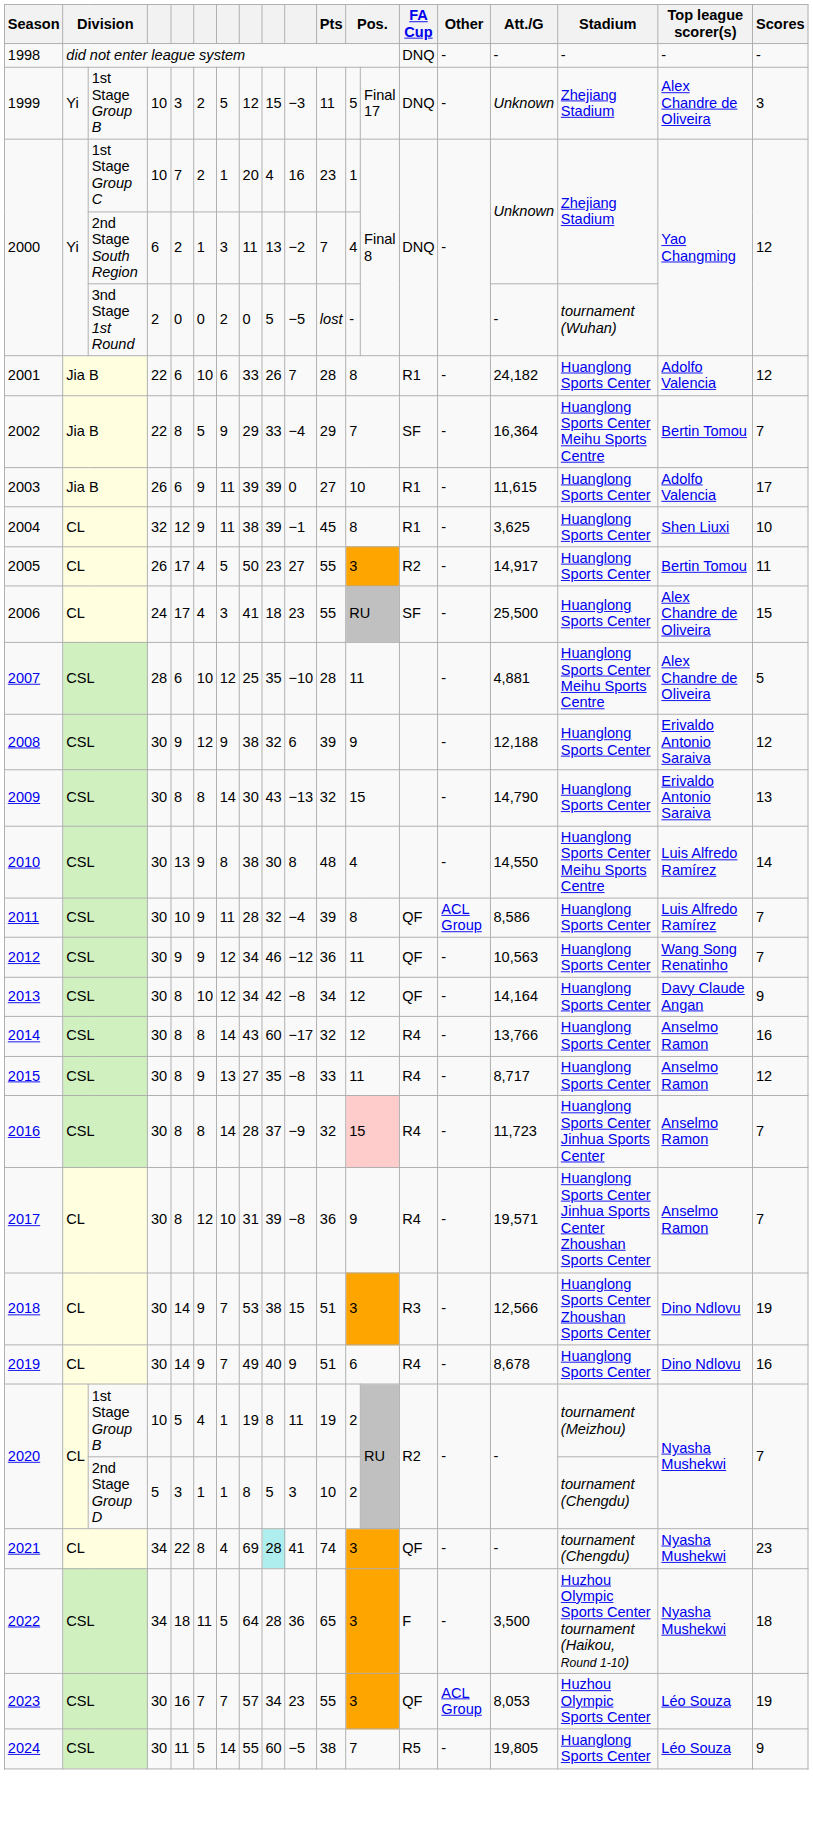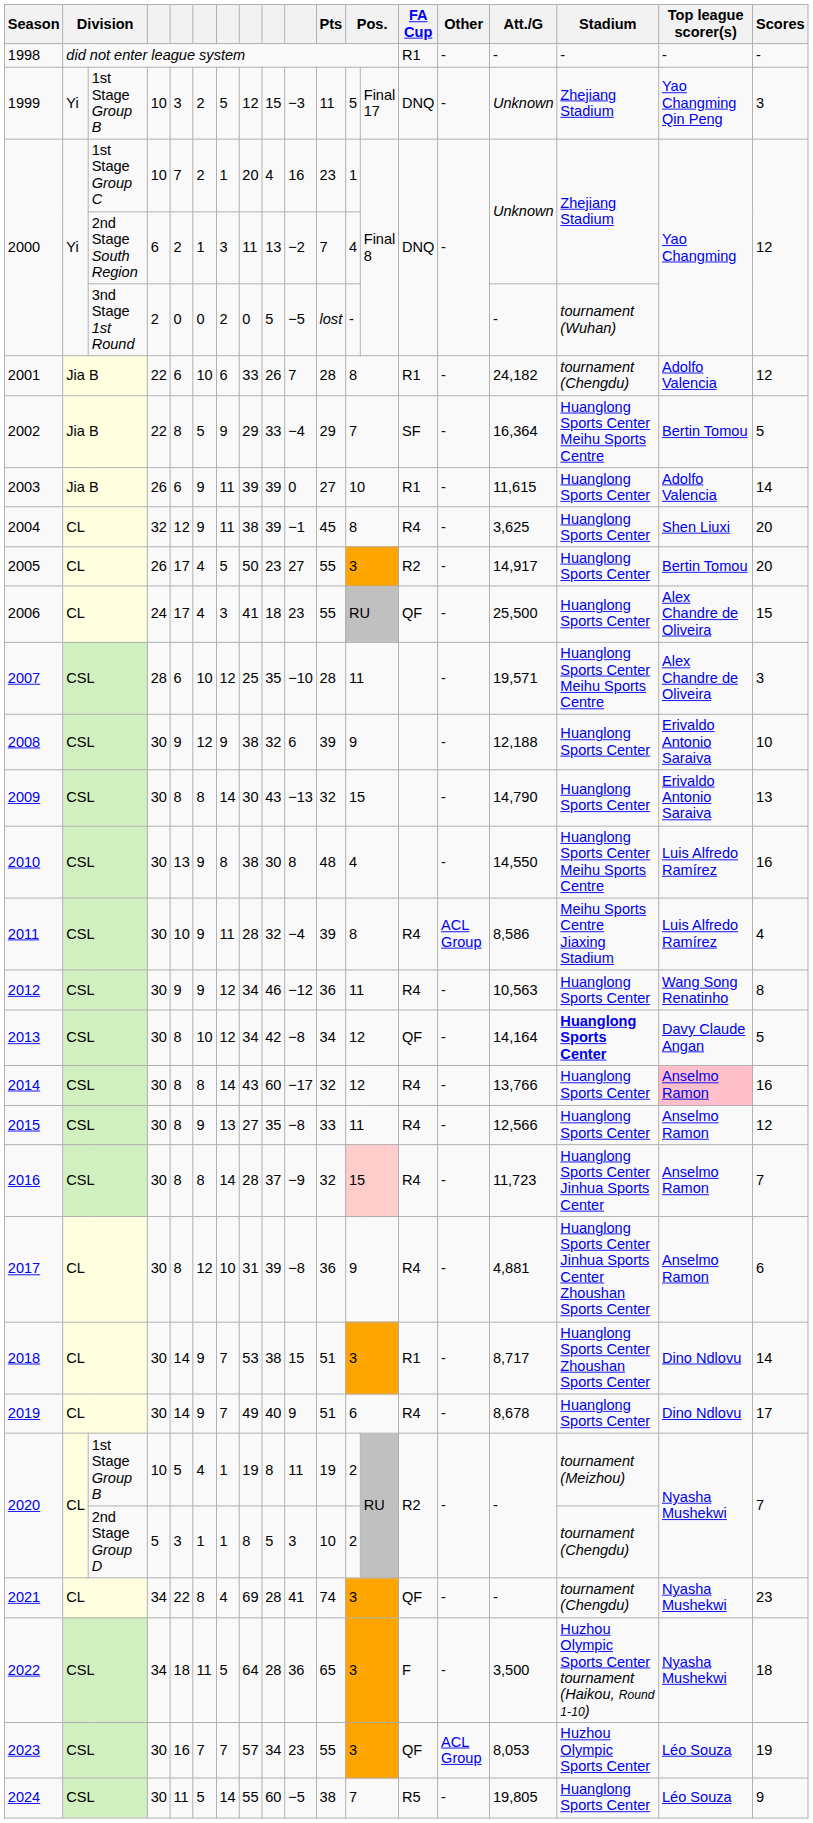 <table class="wikitable sortable" width="100%">
 <tr>
 <th>Season</th>
 <th colspan="2">Division</th>
 <th></th>
 <th></th>
 <th></th>
 <th></th>
 <th></th>
 <th></th>
 <th></th>
 <th>Pts</th>
 <th colspan="2" width="2%">Pos.</th>
 <th width="4%"><a href='#'>FA Cup</a></th>
 <th>Other</th>
 <th>Att./G</th>
 <th>Stadium</th>
 <th>Top league scorer(s)</th>
 <th>Scores</th>
 </tr>
 <tr>
 <td>1998</td>
 <td colspan="12"><em>did not enter league system</em></td>
-<td>DNQ</td>
+<td>R1</td>
 <td>-</td>
 <td>-</td>
 <td>-</td>
 <td>-</td>
 <td>-</td>
 </tr>
 <tr>
 <td>1999</td>
 <td>Yi</td>
 <td>1st Stage<br><em>Group B</em></td>
 <td>10</td>
 <td>3</td>
 <td>2</td>
 <td>5</td>
 <td>12</td>
 <td>15</td>
 <td>−3</td>
 <td>11</td>
 <td>5</td>
 <td>Final 17</td>
 <td>DNQ</td>
 <td>-</td>
 <td><em>Unknown</em></td>
 <td><a href='#'>Zhejiang Stadium</a></td>
-<td><a href='#'>Alex Chandre de Oliveira</a></td>
+<td><a href='#'>Yao Changming</a><br><a href='#'>Qin Peng</a></td>
 <td>3</td>
 </tr>
 <tr>
 <td rowspan="3">2000</td>
 <td rowspan="3">Yi</td>
 <td>1st Stage<br><em>Group C</em></td>
 <td>10</td>
 <td>7</td>
 <td>2</td>
 <td>1</td>
 <td>20</td>
 <td>4</td>
 <td>16</td>
 <td>23</td>
 <td>1</td>
 <td rowspan="3">Final 8</td>
 <td rowspan="3">DNQ</td>
 <td rowspan="3">-</td>
 <td rowspan="2"><em>Unknown</em></td>
 <td rowspan="2"><a href='#'>Zhejiang Stadium</a></td>
 <td rowspan="3"><a href='#'>Yao Changming</a></td>
 <td rowspan="3">12</td>
 </tr>
 <tr>
 <td>2nd Stage<br><em>South Region</em></td>
 <td>6</td>
 <td>2</td>
 <td>1</td>
 <td>3</td>
 <td>11</td>
 <td>13</td>
 <td>−2</td>
 <td>7</td>
 <td>4</td>
 </tr>
 <tr>
 <td>3nd Stage<br><em>1st Round</em></td>
 <td>2</td>
 <td>0</td>
 <td>0</td>
 <td>2</td>
 <td>0</td>
 <td>5</td>
 <td>−5</td>
 <td><em>lost</em></td>
 <td>-</td>
 <td>-</td>
 <td><em>tournament (Wuhan)</em></td>
 </tr>
 <tr>
 <td>2001</td>
 <td colspan="2" bgcolor="#FFFFE0">Jia B</td>
 <td>22</td>
 <td>6</td>
 <td>10</td>
 <td>6</td>
 <td>33</td>
 <td>26</td>
 <td>7</td>
 <td>28</td>
 <td colspan="2">8</td>
 <td>R1</td>
 <td>-</td>
 <td>24,182</td>
-<td><a href='#'>Huanglong Sports Center</a></td>
+<td><em>tournament (Chengdu)</em></td>
 <td><a href='#'>Adolfo Valencia</a></td>
 <td>12</td>
 </tr>
 <tr>
 <td>2002</td>
 <td colspan="2" bgcolor="#FFFFE0">Jia B</td>
 <td>22</td>
 <td>8</td>
 <td>5</td>
 <td>9</td>
 <td>29</td>
 <td>33</td>
 <td>−4</td>
 <td>29</td>
 <td colspan="2">7</td>
 <td>SF</td>
 <td>-</td>
 <td>16,364</td>
 <td><a href='#'>Huanglong Sports Center</a><br><a href='#'>Meihu Sports Centre</a></td>
 <td><a href='#'>Bertin Tomou</a></td>
-<td>7</td>
+<td>5</td>
 </tr>
 <tr>
 <td>2003</td>
 <td colspan="2" bgcolor="#FFFFE0">Jia B</td>
 <td>26</td>
 <td>6</td>
 <td>9</td>
 <td>11</td>
 <td>39</td>
 <td>39</td>
 <td>0</td>
 <td>27</td>
 <td colspan="2">10</td>
 <td>R1</td>
 <td>-</td>
 <td>11,615</td>
 <td><a href='#'>Huanglong Sports Center</a></td>
 <td><a href='#'>Adolfo Valencia</a></td>
-<td>17</td>
+<td>14</td>
 </tr>
 <tr>
 <td>2004</td>
 <td colspan="2" bgcolor="#FFFFE0">CL</td>
 <td>32</td>
 <td>12</td>
 <td>9</td>
 <td>11</td>
 <td>38</td>
 <td>39</td>
 <td>−1</td>
 <td>45</td>
 <td colspan="2">8</td>
-<td>R1</td>
+<td>R4</td>
 <td>-</td>
 <td>3,625</td>
 <td><a href='#'>Huanglong Sports Center</a></td>
 <td><a href='#'>Shen Liuxi</a></td>
-<td>10</td>
+<td>20</td>
 </tr>
 <tr>
 <td>2005</td>
 <td colspan="2" bgcolor="#FFFFE0">CL</td>
 <td>26</td>
 <td>17</td>
 <td>4</td>
 <td>5</td>
 <td>50</td>
 <td>23</td>
 <td>27</td>
 <td>55</td>
 <td colspan="2" bgcolor="#FFA500">3</td>
 <td>R2</td>
 <td>-</td>
 <td>14,917</td>
 <td><a href='#'>Huanglong Sports Center</a></td>
 <td><a href='#'>Bertin Tomou</a></td>
-<td>11</td>
+<td>20</td>
 </tr>
 <tr>
 <td>2006</td>
 <td colspan="2" bgcolor="#FFFFE0">CL</td>
 <td>24</td>
 <td>17</td>
 <td>4</td>
 <td>3</td>
 <td>41</td>
 <td>18</td>
 <td>23</td>
 <td>55</td>
 <td colspan="2" bgcolor="#C0C0C0">RU</td>
-<td>SF</td>
+<td>QF</td>
 <td>-</td>
 <td>25,500</td>
 <td><a href='#'>Huanglong Sports Center</a></td>
 <td><a href='#'>Alex Chandre de Oliveira</a></td>
 <td>15</td>
 </tr>
 <tr>
 <td><a href='#'>2007</a></td>
 <td colspan="2" bgcolor="#D0F0C0">CSL</td>
 <td>28</td>
 <td>6</td>
 <td>10</td>
 <td>12</td>
 <td>25</td>
 <td>35</td>
 <td>−10</td>
 <td>28</td>
 <td colspan="2">11</td>
 <td></td>
 <td>-</td>
-<td>4,881</td>
+<td>19,571</td>
 <td><a href='#'>Huanglong Sports Center</a><br><a href='#'>Meihu Sports Centre</a></td>
 <td><a href='#'>Alex Chandre de Oliveira</a></td>
-<td>5</td>
+<td>3</td>
 </tr>
 <tr>
 <td><a href='#'>2008</a></td>
 <td colspan="2" bgcolor="#D0F0C0">CSL</td>
 <td>30</td>
 <td>9</td>
 <td>12</td>
 <td>9</td>
 <td>38</td>
 <td>32</td>
 <td>6</td>
 <td>39</td>
 <td colspan="2">9</td>
 <td></td>
 <td>-</td>
 <td>12,188</td>
 <td><a href='#'>Huanglong Sports Center</a></td>
 <td><a href='#'>Erivaldo Antonio Saraiva</a></td>
-<td>12</td>
+<td>10</td>
 </tr>
 <tr>
 <td><a href='#'>2009</a></td>
 <td colspan="2" bgcolor="#D0F0C0">CSL</td>
 <td>30</td>
 <td>8</td>
 <td>8</td>
 <td>14</td>
 <td>30</td>
 <td>43</td>
 <td>−13</td>
 <td>32</td>
 <td colspan="2">15</td>
 <td></td>
 <td>-</td>
 <td>14,790</td>
 <td><a href='#'>Huanglong Sports Center</a></td>
 <td><a href='#'>Erivaldo Antonio Saraiva</a></td>
 <td>13</td>
 </tr>
 <tr>
 <td><a href='#'>2010</a></td>
 <td colspan="2" bgcolor="#D0F0C0">CSL</td>
 <td>30</td>
 <td>13</td>
 <td>9</td>
 <td>8</td>
 <td>38</td>
 <td>30</td>
 <td>8</td>
 <td>48</td>
 <td colspan="2">4</td>
 <td></td>
 <td>-</td>
 <td>14,550</td>
 <td><a href='#'>Huanglong Sports Center</a><br><a href='#'>Meihu Sports Centre</a></td>
 <td><a href='#'>Luis Alfredo Ramírez</a></td>
-<td>14</td>
+<td>16</td>
 </tr>
 <tr>
 <td><a href='#'>2011</a></td>
 <td colspan="2" bgcolor="#D0F0C0">CSL</td>
 <td>30</td>
 <td>10</td>
 <td>9</td>
 <td>11</td>
 <td>28</td>
 <td>32</td>
 <td>−4</td>
 <td>39</td>
 <td colspan="2">8</td>
-<td>QF</td>
+<td>R4</td>
 <td><a href='#'>ACL Group</a></td>
 <td>8,586</td>
-<td><a href='#'>Huanglong Sports Center</a></td>
+<td><a href='#'>Meihu Sports Centre</a><br><a href='#'>Jiaxing Stadium</a></td>
 <td><a href='#'>Luis Alfredo Ramírez</a></td>
-<td>7</td>
+<td>4</td>
 </tr>
 <tr>
 <td><a href='#'>2012</a></td>
 <td colspan="2" bgcolor="#D0F0C0">CSL</td>
 <td>30</td>
 <td>9</td>
 <td>9</td>
 <td>12</td>
 <td>34</td>
 <td>46</td>
 <td>−12</td>
 <td>36</td>
 <td colspan="2">11</td>
-<td>QF</td>
+<td>R4</td>
 <td>-</td>
 <td>10,563</td>
 <td><a href='#'>Huanglong Sports Center</a></td>
 <td><a href='#'>Wang Song</a><br><a href='#'>Renatinho</a></td>
-<td>7</td>
+<td>8</td>
 </tr>
 <tr>
 <td><a href='#'>2013</a></td>
 <td colspan="2" bgcolor="#D0F0C0">CSL</td>
 <td>30</td>
 <td>8</td>
 <td>10</td>
 <td>12</td>
 <td>34</td>
 <td>42</td>
 <td>−8</td>
 <td>34</td>
 <td colspan="2">12</td>
 <td>QF</td>
 <td>-</td>
 <td>14,164</td>
-<td><a href='#'>Huanglong Sports Center</a></td>
+<td><strong><a href='#'>Huanglong Sports Center</a></strong></td>
 <td><a href='#'>Davy Claude Angan</a></td>
-<td>9</td>
+<td>5</td>
 </tr>
 <tr>
 <td><a href='#'>2014</a></td>
 <td colspan="2" bgcolor="#D0F0C0">CSL</td>
 <td>30</td>
 <td>8</td>
 <td>8</td>
 <td>14</td>
 <td>43</td>
 <td>60</td>
 <td>−17</td>
 <td>32</td>
 <td colspan="2">12</td>
 <td>R4</td>
 <td>-</td>
 <td>13,766</td>
 <td><a href='#'>Huanglong Sports Center</a></td>
-<td><a href='#'>Anselmo Ramon</a></td>
+<td style="background: pink;"><a href='#'>Anselmo Ramon</a></td>
 <td>16</td>
 </tr>
 <tr>
 <td><a href='#'>2015</a></td>
 <td colspan="2" bgcolor="#D0F0C0">CSL</td>
 <td>30</td>
 <td>8</td>
 <td>9</td>
 <td>13</td>
 <td>27</td>
 <td>35</td>
 <td>−8</td>
 <td>33</td>
 <td colspan="2">11</td>
 <td>R4</td>
 <td>-</td>
-<td>8,717</td>
+<td>12,566</td>
 <td><a href='#'>Huanglong Sports Center</a></td>
 <td><a href='#'>Anselmo Ramon</a></td>
 <td>12</td>
 </tr>
 <tr>
 <td><a href='#'>2016</a></td>
 <td colspan="2" bgcolor="#D0F0C0">CSL</td>
 <td>30</td>
 <td>8</td>
 <td>8</td>
 <td>14</td>
 <td>28</td>
 <td>37</td>
 <td>−9</td>
 <td>32</td>
 <td colspan="2" bgcolor="#ffcccc">15</td>
 <td>R4</td>
 <td>-</td>
 <td>11,723</td>
 <td><a href='#'>Huanglong Sports Center</a><br><a href='#'>Jinhua Sports Center</a></td>
 <td><a href='#'>Anselmo Ramon</a></td>
 <td>7</td>
 </tr>
 <tr>
 <td><a href='#'>2017</a></td>
 <td colspan="2" bgcolor="#FFFFE0">CL</td>
 <td>30</td>
 <td>8</td>
 <td>12</td>
 <td>10</td>
 <td>31</td>
 <td>39</td>
 <td>−8</td>
 <td>36</td>
 <td colspan="2">9</td>
 <td>R4</td>
 <td>-</td>
-<td>19,571</td>
+<td>4,881</td>
 <td><a href='#'>Huanglong Sports Center</a><br><a href='#'>Jinhua Sports Center</a><br><a href='#'>Zhoushan Sports Center</a></td>
 <td><a href='#'>Anselmo Ramon</a></td>
-<td>7</td>
+<td>6</td>
 </tr>
 <tr>
 <td><a href='#'>2018</a></td>
 <td colspan="2" bgcolor="#FFFFE0">CL</td>
 <td>30</td>
 <td>14</td>
 <td>9</td>
 <td>7</td>
 <td>53</td>
 <td>38</td>
 <td>15</td>
 <td>51</td>
 <td colspan="2" bgcolor="#FFA500">3</td>
-<td>R3</td>
+<td>R1</td>
 <td>-</td>
-<td>12,566</td>
+<td>8,717</td>
 <td><a href='#'>Huanglong Sports Center</a><br><a href='#'>Zhoushan Sports Center</a></td>
 <td><a href='#'>Dino Ndlovu</a></td>
-<td>19</td>
+<td>14</td>
 </tr>
 <tr>
 <td><a href='#'>2019</a></td>
 <td colspan="2" bgcolor="#FFFFE0">CL</td>
 <td>30</td>
 <td>14</td>
 <td>9</td>
 <td>7</td>
 <td>49</td>
 <td>40</td>
 <td>9</td>
 <td>51</td>
 <td colspan="2">6</td>
 <td>R4</td>
 <td>-</td>
 <td>8,678</td>
 <td><a href='#'>Huanglong Sports Center</a></td>
 <td><a href='#'>Dino Ndlovu</a></td>
-<td>16</td>
+<td>17</td>
 </tr>
 <tr>
 <td rowspan="2"><a href='#'>2020</a></td>
 <td rowspan="2" bgcolor="#FFFFE0">CL</td>
 <td>1st Stage<br><em>Group B</em></td>
 <td>10</td>
 <td>5</td>
 <td>4</td>
 <td>1</td>
 <td>19</td>
 <td>8</td>
 <td>11</td>
 <td>19</td>
 <td>2</td>
 <td rowspan="2" bgcolor="#C0C0C0">RU</td>
 <td rowspan="2">R2</td>
 <td rowspan="2">-</td>
 <td rowspan="2">-</td>
 <td><em>tournament (Meizhou)</em></td>
 <td rowspan="2"><a href='#'>Nyasha Mushekwi</a></td>
 <td rowspan="2">7</td>
 </tr>
 <tr>
 <td>2nd Stage<br><em>Group D</em></td>
 <td>5</td>
 <td>3</td>
 <td>1</td>
 <td>1</td>
 <td>8</td>
 <td>5</td>
 <td>3</td>
 <td>10</td>
 <td>2</td>
 <td><em>tournament (Chengdu)</em></td>
 </tr>
 <tr>
 <td><a href='#'>2021</a></td>
 <td colspan="2" bgcolor="#FFFFE0">CL</td>
 <td>34</td>
 <td>22</td>
 <td>8</td>
 <td>4</td>
 <td>69</td>
-<td style="background: paleturquoise;">28</td>
+<td>28</td>
 <td>41</td>
 <td>74</td>
 <td colspan="2" bgcolor="#FFA500">3</td>
 <td>QF</td>
 <td>-</td>
 <td>-</td>
 <td><em>tournament (Chengdu)</em></td>
 <td><a href='#'>Nyasha Mushekwi</a></td>
 <td>23</td>
 </tr>
 <tr>
 <td><a href='#'>2022</a></td>
 <td colspan="2" bgcolor="#D0F0C0">CSL</td>
 <td>34</td>
 <td>18</td>
 <td>11</td>
 <td>5</td>
 <td>64</td>
 <td>28</td>
 <td>36</td>
 <td>65</td>
 <td colspan="2" bgcolor="#FFA500">3</td>
 <td>F</td>
 <td>-</td>
 <td>3,500</td>
 <td><a href='#'>Huzhou Olympic Sports Center</a><br><em>tournament (Haikou, <small>Round 1-10</small>)</em></td>
 <td><a href='#'>Nyasha Mushekwi</a></td>
 <td>18</td>
 </tr>
 <tr>
 <td><a href='#'>2023</a></td>
 <td colspan="2" bgcolor="#D0F0C0">CSL</td>
 <td>30</td>
 <td>16</td>
 <td>7</td>
 <td>7</td>
 <td>57</td>
 <td>34</td>
 <td>23</td>
 <td>55</td>
 <td colspan="2" bgcolor="#FFA500">3</td>
 <td>QF</td>
 <td><a href='#'>ACL Group</a></td>
 <td>8,053</td>
 <td><a href='#'>Huzhou Olympic Sports Center</a></td>
 <td><a href='#'>Léo Souza</a></td>
 <td>19</td>
 </tr>
 <tr>
 <td><a href='#'>2024</a></td>
 <td colspan="2" bgcolor="#D0F0C0">CSL</td>
 <td>30</td>
 <td>11</td>
 <td>5</td>
 <td>14</td>
 <td>55</td>
 <td>60</td>
 <td>−5</td>
 <td>38</td>
 <td colspan="2">7</td>
 <td>R5</td>
 <td>-</td>
 <td>19,805</td>
 <td><a href='#'>Huanglong Sports Center</a></td>
 <td><a href='#'>Léo Souza</a></td>
 <td>9</td>
 </tr>
 </table>
